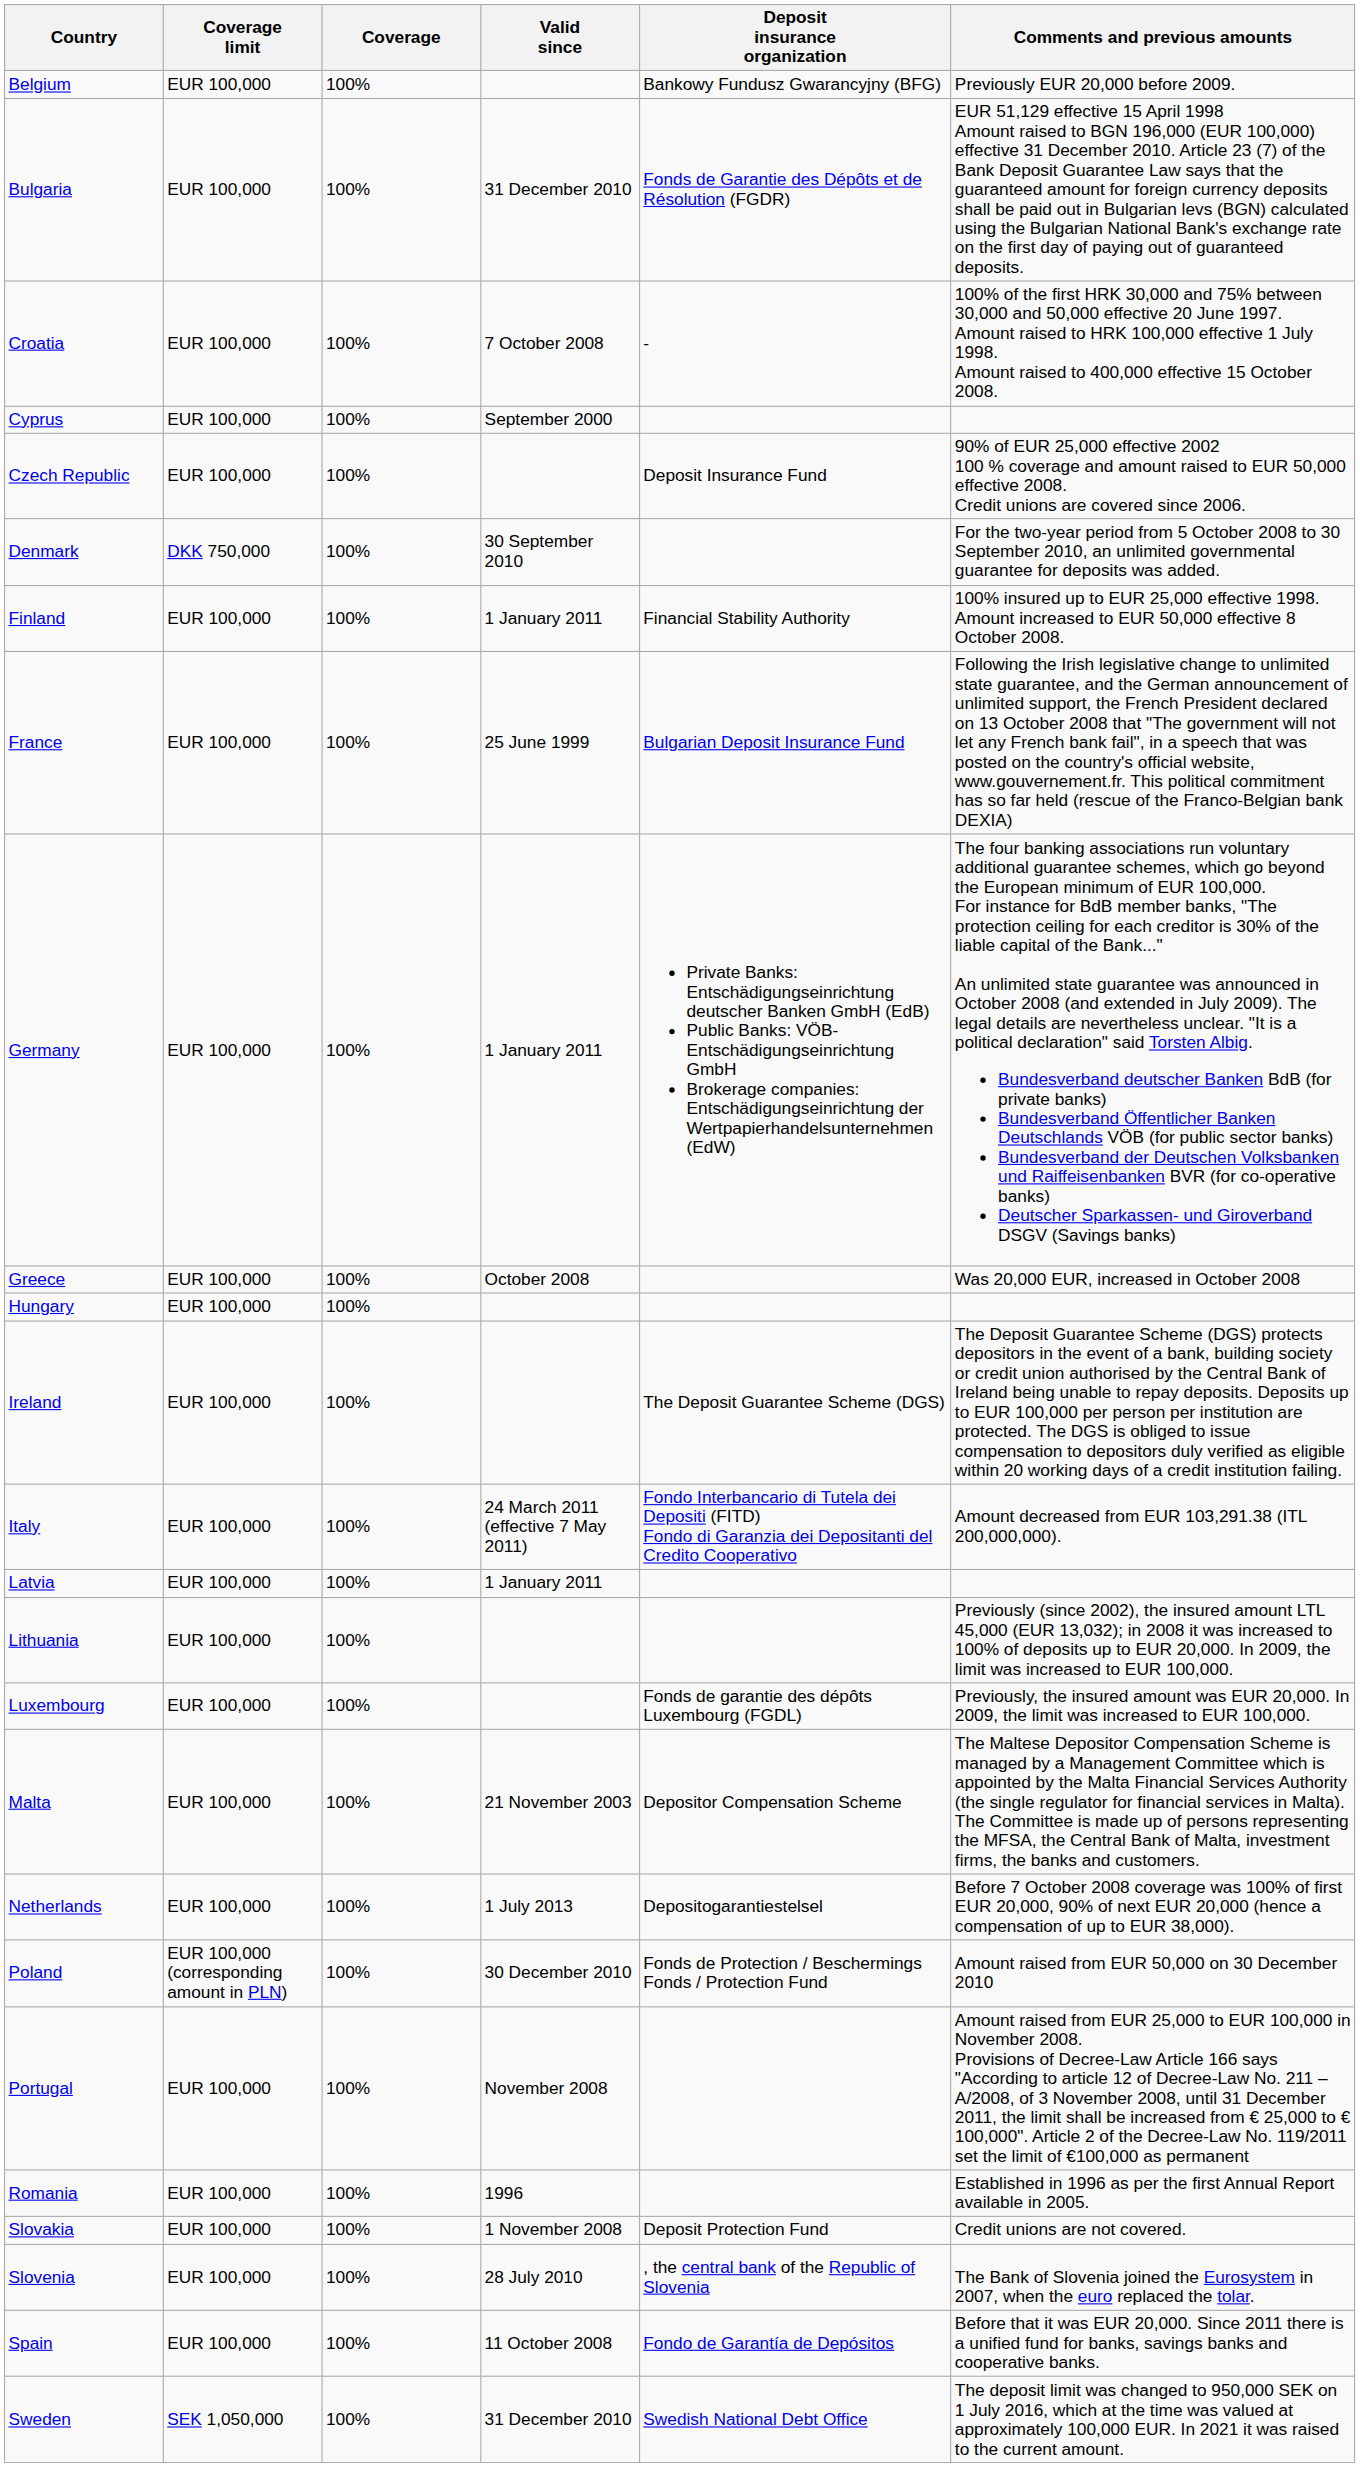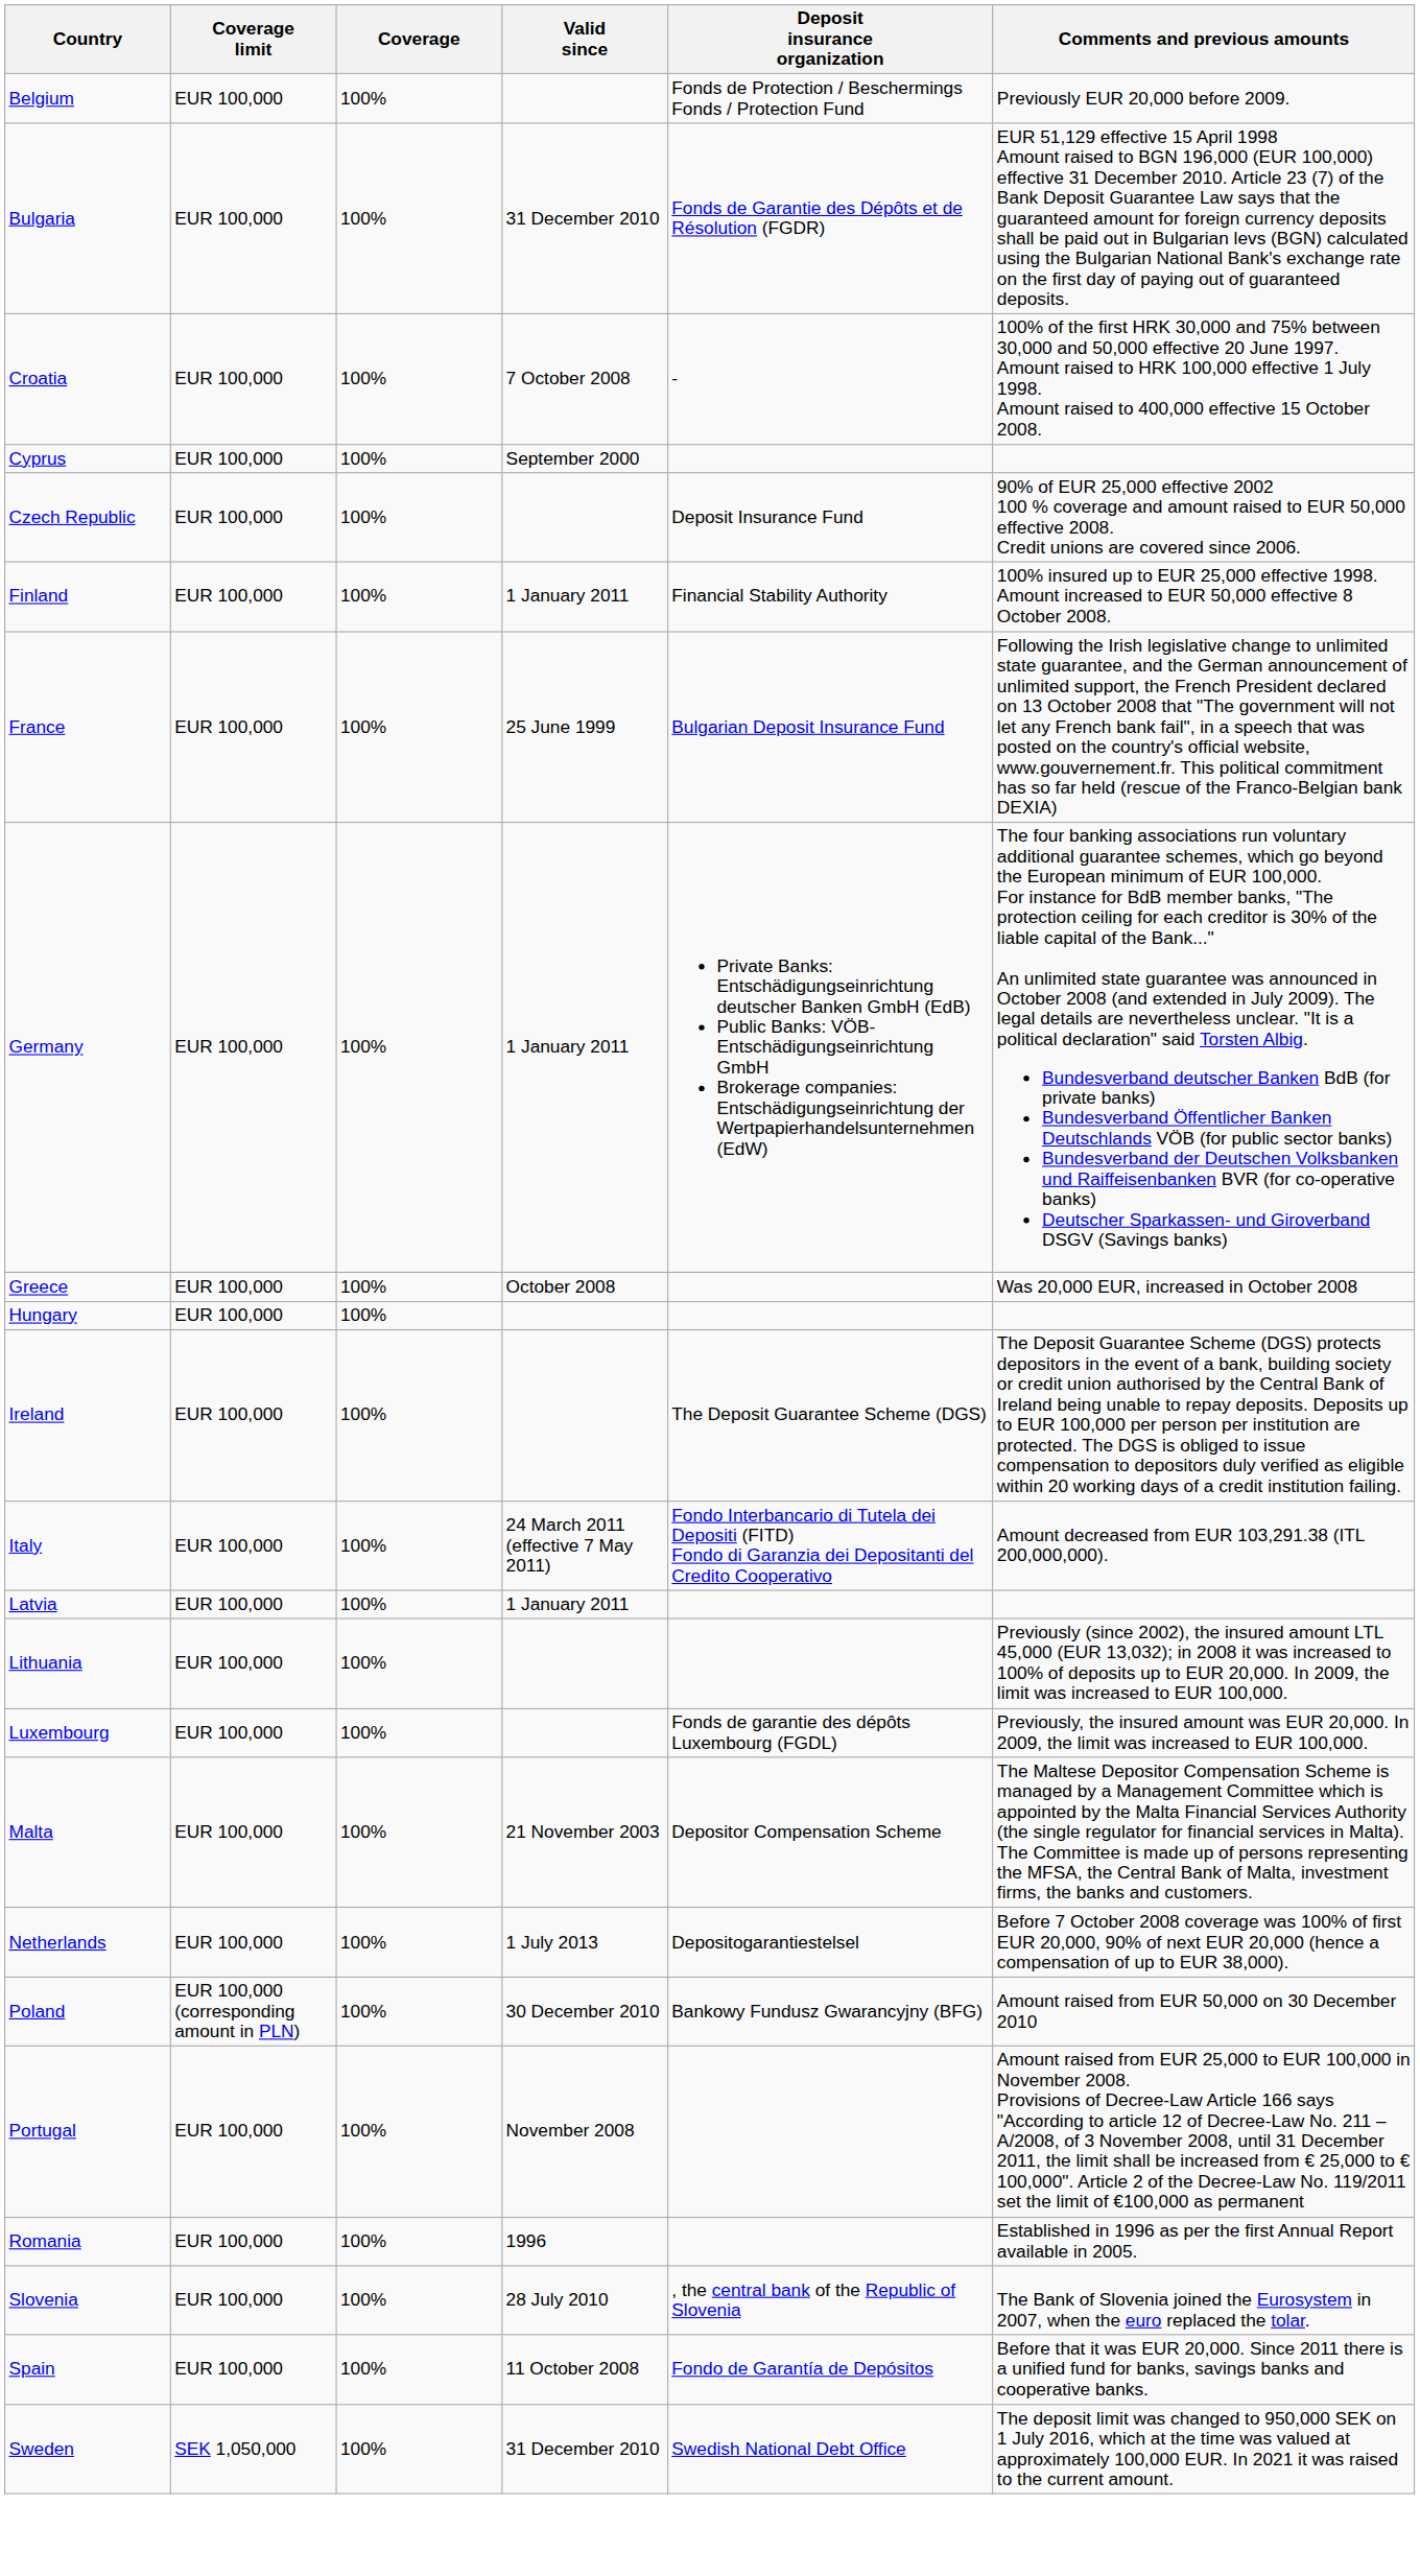 <table class=wikitable style="width:99%; margin-right:0">
 <tr style="background:lightgrey;">
 <th style="width:11%;">Country</th>
 <th style="width:11%;">Coverage<br>limit</th>
 <th style="width:11%;">Coverage</th>
 <th style="width:11%;">Valid<br>since</th>
 <th style="width:15%;">Deposit<br>insurance<br>organization</th>
 <th style="width:28%;">Comments and previous amounts</th>
 </tr>
 <tr>
 <td><a href='#'>Belgium</a></td>
 <td>EUR 100,000</td>
 <td>100%</td>
 <td></td>
-<td>Bankowy Fundusz Gwarancyjny (BFG)</td>
+<td>Fonds de Protection / Beschermings Fonds / Protection Fund</td>
 <td>Previously EUR 20,000 before 2009.</td>
 </tr>
 <tr>
 <td><a href='#'>Bulgaria</a></td>
 <td>EUR 100,000</td>
 <td>100%</td>
 <td>31 December 2010</td>
 <td><a href='#'>Fonds de Garantie des Dépôts et de Résolution</a> (FGDR)</td>
 <td>EUR 51,129 effective 15 April 1998<br>Amount raised to BGN 196,000 (EUR 100,000) effective 31 December 2010. Article 23 (7) of the Bank Deposit Guarantee Law says that the guaranteed amount for foreign currency deposits shall be paid out in Bulgarian levs (BGN) calculated using the Bulgarian National Bank's exchange rate on the first day of paying out of guaranteed deposits.</td>
 </tr>
 <tr>
 <td><a href='#'>Croatia</a></td>
 <td>EUR 100,000</td>
 <td>100%</td>
 <td>7 October 2008</td>
 <td> - </td>
 <td>100% of the first HRK 30,000 and 75% between 30,000 and 50,000 effective 20 June 1997.<br> Amount raised to HRK 100,000 effective 1 July 1998.<br> Amount raised to 400,000 effective 15 October 2008.</td>
 </tr>
 <tr>
 <td><a href='#'>Cyprus</a></td>
 <td>EUR 100,000</td>
 <td>100%</td>
 <td>September 2000</td>
 <td></td>
 <td></td>
 </tr>
 <tr>
 <td><a href='#'>Czech Republic</a></td>
 <td>EUR 100,000</td>
 <td>100%</td>
 <td></td>
 <td>Deposit Insurance Fund</td>
 <td>90% of EUR 25,000 effective 2002<br>100 % coverage and amount raised to EUR 50,000 effective 2008.<br>Credit unions are covered since 2006.</td>
-</tr>
-<tr>
-<td><a href='#'>Denmark</a></td>
-<td><a href='#'>DKK</a> 750,000</td>
-<td>100%</td>
-<td>30 September 2010</td>
-<td></td>
-<td>For the two-year period from 5 October 2008 to 30 September 2010, an unlimited governmental guarantee for deposits was added.</td>
 </tr>
 <tr>
 <td><a href='#'>Finland</a></td>
 <td>EUR 100,000</td>
 <td>100%</td>
 <td>1 January 2011</td>
 <td>Financial Stability Authority</td>
 <td>100% insured up to EUR 25,000 effective 1998.<br>Amount increased to EUR 50,000 effective 8 October 2008.</td>
 </tr>
 <tr>
 <td><a href='#'>France</a></td>
 <td>EUR 100,000</td>
 <td>100%</td>
 <td>25 June 1999</td>
 <td><a href='#'>Bulgarian Deposit Insurance Fund</a></td>
 <td>Following the Irish legislative change to unlimited state guarantee, and the German announcement of unlimited support, the French President declared on 13 October 2008 that "The government will not let any French bank fail", in a speech that was posted on the country's official website, www.gouvernement.fr. This political commitment has so far held (rescue of the Franco-Belgian bank DEXIA)</td>
 </tr>
 <tr>
 <td><a href='#'>Germany</a></td>
 <td>EUR 100,000</td>
 <td>100%</td>
 <td>1 January 2011</td>
 <td><br><ul><li>Private Banks: Entschädigungseinrichtung deutscher Banken GmbH (EdB)</li><li>Public Banks: VÖB-Entschädigungseinrichtung GmbH</li><li>Brokerage companies: Entschädigungseinrichtung der Wertpapierhandelsunternehmen (EdW)</li></ul></td>
 <td>The four banking associations run voluntary additional guarantee schemes, which go beyond the European minimum of EUR 100,000.<br>For instance for BdB member banks, "The protection ceiling for each creditor is 30% of the liable capital of the Bank..." <br> <br>An unlimited state guarantee was announced in October 2008 (and extended in July 2009). The legal details are nevertheless unclear. "It is a political declaration" said <a href='#'>Torsten Albig</a>.<br><ul><li><a href='#'>Bundesverband deutscher Banken</a> BdB (for private banks)</li><li><a href='#'>Bundesverband Öffentlicher Banken Deutschlands</a> VÖB (for public sector banks)</li><li><a href='#'>Bundesverband der Deutschen Volksbanken und Raiffeisenbanken</a> BVR (for co-operative banks)</li><li><a href='#'>Deutscher Sparkassen- und Giroverband</a> DSGV (Savings banks)</li></ul></td>
 </tr>
 <tr>
 <td><a href='#'>Greece</a></td>
 <td>EUR 100,000</td>
 <td>100%</td>
 <td>October 2008</td>
 <td></td>
 <td>Was 20,000 EUR, increased in October 2008</td>
 </tr>
 <tr>
 <td><a href='#'>Hungary</a></td>
 <td>EUR 100,000</td>
 <td>100%</td>
 <td></td>
 <td></td>
 <td></td>
 </tr>
 <tr>
 <td><a href='#'>Ireland</a></td>
 <td>EUR 100,000</td>
 <td>100%</td>
 <td></td>
 <td>The Deposit Guarantee Scheme (DGS)</td>
 <td>The Deposit Guarantee Scheme (DGS) protects depositors in the event of a bank, building society or credit union authorised by the Central Bank of Ireland being unable to repay deposits. Deposits up to EUR 100,000 per person per institution are protected. The DGS is obliged to issue compensation to depositors duly verified as eligible within 20 working days of a credit institution failing.</td>
 </tr>
 <tr>
 <td><a href='#'>Italy</a></td>
 <td>EUR 100,000</td>
 <td>100%</td>
 <td>24 March 2011 (effective 7 May 2011)</td>
 <td><a href='#'>Fondo Interbancario di Tutela dei Depositi</a> (FITD)<br><a href='#'>Fondo di Garanzia dei Depositanti del Credito Cooperativo</a></td>
 <td>Amount decreased from EUR 103,291.38 (ITL 200,000,000).</td>
 </tr>
 <tr>
 <td><a href='#'>Latvia</a></td>
 <td>EUR 100,000</td>
 <td>100%</td>
 <td>1 January 2011</td>
 <td></td>
 <td></td>
 </tr>
 <tr>
 <td><a href='#'>Lithuania</a></td>
 <td>EUR 100,000</td>
 <td>100%</td>
 <td></td>
 <td></td>
 <td>Previously (since 2002), the insured amount LTL 45,000 (EUR 13,032); in 2008 it was increased to 100% of deposits up to EUR 20,000. In 2009, the limit was increased to EUR 100,000.</td>
 </tr>
 <tr>
 <td><a href='#'>Luxembourg</a></td>
 <td>EUR 100,000</td>
 <td>100%</td>
 <td></td>
 <td>Fonds de garantie des dépôts Luxembourg (FGDL)</td>
 <td>Previously, the insured amount was EUR 20,000. In 2009, the limit was increased to EUR 100,000.</td>
 </tr>
 <tr>
 <td><a href='#'>Malta</a></td>
 <td>EUR 100,000</td>
 <td>100%</td>
 <td>21 November 2003</td>
 <td>Depositor Compensation Scheme</td>
 <td>The Maltese Depositor Compensation Scheme is managed by a Management Committee which is appointed by the Malta Financial Services Authority (the single regulator for financial services in Malta). The Committee is made up of persons representing the MFSA, the Central Bank of Malta, investment firms, the banks and customers.</td>
 </tr>
 <tr>
 <td><a href='#'>Netherlands</a></td>
 <td>EUR 100,000</td>
 <td>100%</td>
 <td>1 July 2013</td>
 <td>Depositogarantiestelsel</td>
 <td>Before 7 October 2008 coverage was 100% of first EUR 20,000, 90% of next EUR 20,000 (hence a compensation of up to EUR 38,000).</td>
 </tr>
 <tr>
 <td><a href='#'>Poland</a></td>
 <td>EUR 100,000 (corresponding amount in <a href='#'>PLN</a>)</td>
 <td>100%</td>
 <td>30 December 2010</td>
-<td>Fonds de Protection / Beschermings Fonds / Protection Fund</td>
+<td>Bankowy Fundusz Gwarancyjny (BFG)</td>
 <td>Amount raised from EUR 50,000 on 30 December 2010</td>
 </tr>
 <tr>
 <td><a href='#'>Portugal</a></td>
 <td>EUR 100,000</td>
 <td>100%</td>
 <td>November 2008</td>
 <td></td>
 <td>Amount raised from EUR 25,000 to EUR 100,000 in November 2008. <br> Provisions of Decree-Law Article 166 says "According to article 12 of Decree-Law No. 211 – A/2008, of 3 November 2008, until 31 December 2011, the limit shall be increased from € 25,000 to € 100,000". Article 2 of the Decree-Law No. 119/2011 set the limit of €100,000 as permanent</td>
 </tr>
 <tr>
 <td><a href='#'>Romania</a></td>
 <td>EUR 100,000</td>
 <td>100%</td>
 <td>1996</td>
 <td></td>
 <td>Established in 1996 as per the first Annual Report available in 2005.</td>
-</tr>
-<tr>
-<td><a href='#'>Slovakia</a></td>
-<td>EUR 100,000</td>
-<td>100%</td>
-<td>1 November 2008</td>
-<td>Deposit Protection Fund</td>
-<td>Credit unions are not covered.</td>
 </tr>
 <tr>
 <td><a href='#'>Slovenia</a></td>
 <td>EUR 100,000</td>
 <td>100%</td>
 <td>28 July 2010</td>
 <td>, the <a href='#'>central bank</a> of the <a href='#'>Republic of Slovenia</a></td>
 <td> <br>The Bank of Slovenia joined the <a href='#'>Eurosystem</a> in 2007, when the <a href='#'>euro</a> replaced the <a href='#'>tolar</a>.</td>
 </tr>
 <tr>
 <td><a href='#'>Spain</a></td>
 <td>EUR 100,000</td>
 <td>100%</td>
 <td>11 October 2008</td>
 <td><a href='#'>Fondo de Garantía de Depósitos</a></td>
 <td>Before that it was EUR 20,000. Since 2011 there is a unified fund for banks, savings banks and cooperative banks.</td>
 </tr>
 <tr>
 <td><a href='#'>Sweden</a></td>
 <td><a href='#'>SEK</a> 1,050,000</td>
 <td>100%</td>
 <td>31 December 2010</td>
 <td><a href='#'>Swedish National Debt Office</a></td>
 <td>The deposit limit was changed to 950,000 SEK on 1 July 2016, which at the time was valued at approximately 100,000 EUR. In 2021 it was raised to the current amount.</td>
 </tr>
 </table>
